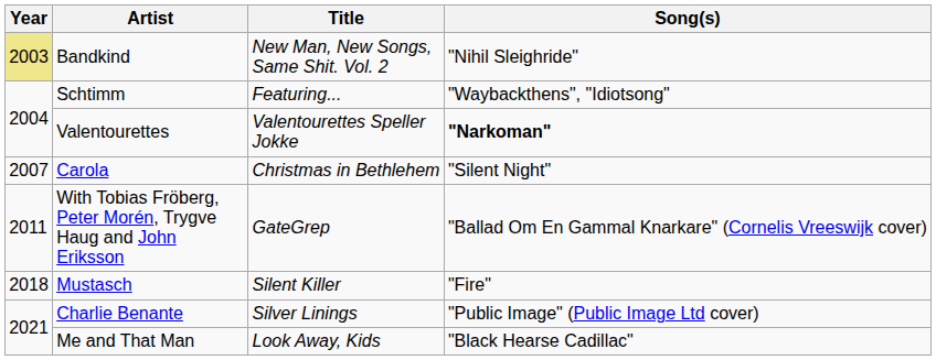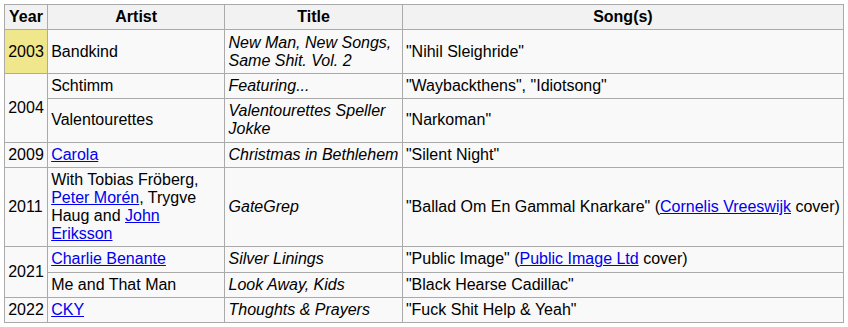 <table class="wikitable sortable">
 <tr>
 <th width="33">Year</th>
 <th width="170">Artist</th>
 <th width="170">Title</th>
 <th>Song(s)</th>
 </tr>
 <tr>
 <td style="background: khaki;">2003</td>
 <td>Bandkind</td>
 <td><em>New Man, New Songs, Same Shit. Vol. 2</em></td>
 <td>"Nihil Sleighride"</td>
 </tr>
 <tr>
 <td rowspan="2">2004</td>
 <td>Schtimm</td>
 <td><em>Featuring...</em></td>
 <td>"Waybackthens", "Idiotsong"</td>
 </tr>
 <tr>
 <td>Valentourettes</td>
 <td><em>Valentourettes Speller Jokke</em></td>
-<td><strong>"Narkoman"</strong></td>
+<td>"Narkoman"</td>
 </tr>
 <tr>
-<td>2007</td>
+<td>2009</td>
 <td><a href='#'>Carola</a></td>
 <td><em>Christmas in Bethlehem</em></td>
 <td>"Silent Night"</td>
 </tr>
 <tr>
 <td>2011</td>
 <td>With Tobias Fröberg, <a href='#'>Peter Morén</a>, Trygve Haug and <a href='#'>John Eriksson</a></td>
 <td><em>GateGrep</em></td>
 <td>"Ballad Om En Gammal Knarkare" (<a href='#'>Cornelis Vreeswijk</a> cover)</td>
-</tr>
-<tr>
-<td>2018</td>
-<td><a href='#'>Mustasch</a></td>
-<td><em>Silent Killer</em></td>
-<td>"Fire"</td>
 </tr>
 <tr>
 <td rowspan="2">2021</td>
 <td><a href='#'>Charlie Benante</a></td>
 <td><em>Silver Linings</em></td>
 <td>"Public Image" (<a href='#'>Public Image Ltd</a> cover)</td>
 </tr>
 <tr>
 <td>Me and That Man</td>
 <td><em>Look Away, Kids</em></td>
 <td>"Black Hearse Cadillac"</td>
 </tr>
+<tr>
+<td>2022</td>
+<td><a href='#'>CKY</a></td>
+<td><em>Thoughts & Prayers</em></td>
+<td>"Fuck Shit Help & Yeah"</td>
+</tr>
 </table>
